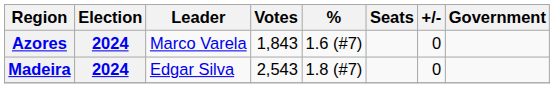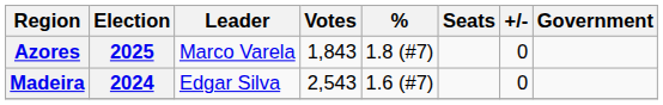 <table class="wikitable" style="text-align:right;">
 <tr>
 <th>Region</th>
 <th>Election</th>
 <th>Leader</th>
 <th>Votes</th>
 <th>%</th>
 <th>Seats</th>
 <th>+/-</th>
 <th>Government</th>
 </tr>
 <tr>
 <th><a href='#'>Azores</a></th>
-<th><a href='#'>2024</a></th>
+<th><a href='#'>2025</a></th>
 <td><a href='#'>Marco Varela</a></td>
 <td>1,843</td>
-<td>1.6 (#7)</td>
+<td>1.8 (#7)</td>
 <td></td>
 <td>0</td>
 <td></td>
 </tr>
 <tr>
 <th><a href='#'>Madeira</a></th>
 <th><a href='#'>2024</a></th>
 <td align=left><a href='#'>Edgar Silva</a></td>
 <td>2,543</td>
-<td>1.8 (#7)</td>
+<td>1.6 (#7)</td>
 <td></td>
 <td>0</td>
 <td></td>
 </tr>
 <tr>
 </tr>
 </table>
